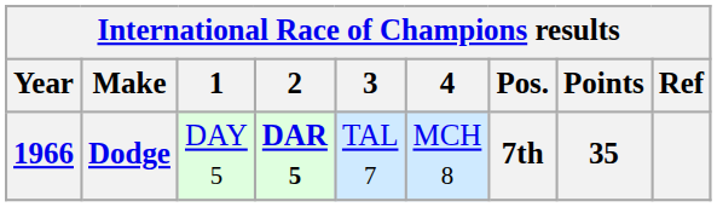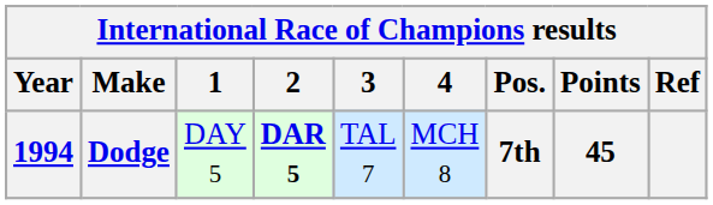 <table class="wikitable" style="text-align:center; font-size:75%">
 <tr>
 <th colspan=9><a href='#'>International Race of Champions</a> results</th>
 </tr>
 <tr>
 <th>Year</th>
 <th>Make</th>
 <th>1</th>
 <th>2</th>
 <th>3</th>
 <th>4</th>
 <th>Pos.</th>
 <th>Points</th>
 <th>Ref</th>
 </tr>
 <tr>
-<th><a href='#'>1966</a></th>
+<th><a href='#'>1994</a></th>
 <th><a href='#'>Dodge</a></th>
 <td style="background:#DFFFDF;"><a href='#'>DAY</a><br><small>5</small></td>
 <td style="background:#DFFFDF;"><strong><a href='#'>DAR</a><br><small>5</small></strong></td>
 <td style="background:#CFEAFF;"><a href='#'>TAL</a><br><small>7</small></td>
 <td style="background:#CFEAFF;"><a href='#'>MCH</a><br><small>8</small></td>
 <th>7th</th>
-<th>35</th>
+<th>45</th>
 <th></th>
 </tr>
 </table>
